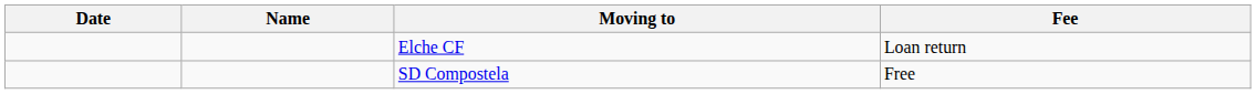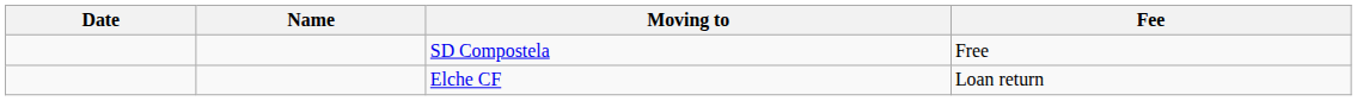 <table class="wikitable sortable" width=90%>
 <tr>
 <th>Date</th>
 <th>Name</th>
 <th>Moving to</th>
 <th>Fee</th>
 </tr>
 <tr>
 <td></td>
 <td> </td>
-<td> <a href='#'>Elche CF</a></td>
-<td>Loan return</td>
+<td> <a href='#'>SD Compostela</a></td>
+<td>Free</td>
 </tr>
 <tr>
 <td></td>
 <td> </td>
-<td> <a href='#'>SD Compostela</a></td>
-<td>Free</td>
+<td> <a href='#'>Elche CF</a></td>
+<td>Loan return</td>
 </tr>
 </table>
